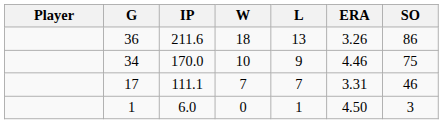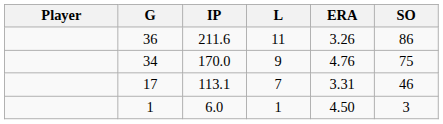 <table class="wikitable sortable">
 <tr>
 <th bgcolor="#DDDDFF" width="16%">Player</th>
 <th bgcolor="#DDDDFF" width="9%">G</th>
 <th bgcolor="#DDDDFF" width="9%">IP</th>
-<th bgcolor="#DDDDFF" width="9%">W</th>
 <th bgcolor="#DDDDFF" width="9%">L</th>
 <th bgcolor="#DDDDFF" width="9%">ERA</th>
 <th bgcolor="#DDDDFF" width="9%">SO</th>
 </tr>
 <tr align="center">
 <td></td>
 <td>36</td>
 <td>211.6</td>
-<td>18</td>
-<td>13</td>
+<td>11</td>
 <td>3.26</td>
 <td>86</td>
 </tr>
 <tr align="center">
 <td></td>
 <td>34</td>
 <td>170.0</td>
-<td>10</td>
 <td>9</td>
-<td>4.46</td>
+<td>4.76</td>
 <td>75</td>
 </tr>
 <tr align="center">
 <td></td>
 <td>17</td>
-<td>111.1</td>
-<td>7</td>
+<td>113.1</td>
 <td>7</td>
 <td>3.31</td>
 <td>46</td>
 </tr>
 <tr align="center">
 <td></td>
 <td>1</td>
 <td>6.0</td>
-<td>0</td>
 <td>1</td>
 <td>4.50</td>
 <td>3</td>
 </tr>
 </table>
